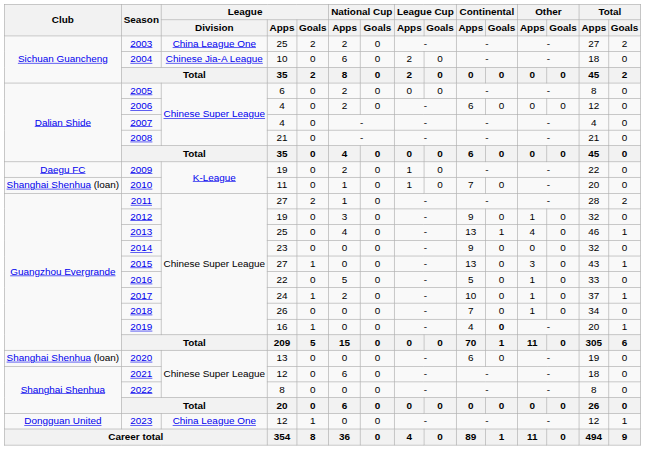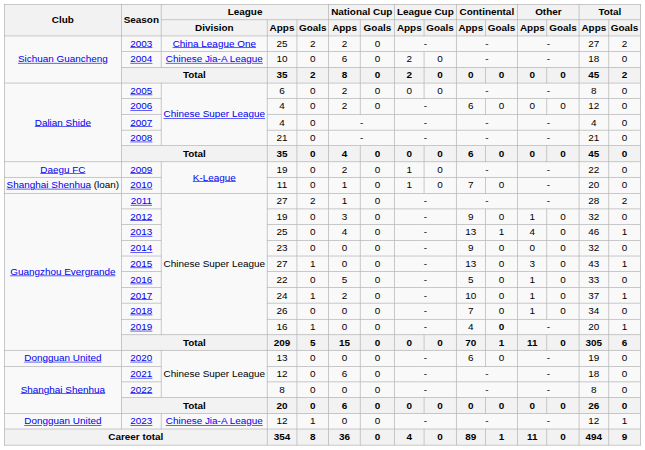 <table class="wikitable" style="text-align: center">
 <tr>
 <th rowspan="2">Club</th>
 <th rowspan="2">Season</th>
 <th colspan="3">League</th>
 <th colspan="2">National Cup</th>
 <th colspan="2">League Cup</th>
 <th colspan="2">Continental</th>
 <th colspan="2">Other</th>
 <th colspan="2">Total</th>
 </tr>
 <tr>
 <th>Division</th>
 <th>Apps</th>
 <th>Goals</th>
 <th>Apps</th>
 <th>Goals</th>
 <th>Apps</th>
 <th>Goals</th>
 <th>Apps</th>
 <th>Goals</th>
 <th>Apps</th>
 <th>Goals</th>
 <th>Apps</th>
 <th>Goals</th>
 </tr>
 <tr>
 <td rowspan="3"><a href='#'>Sichuan Guancheng</a></td>
 <td><a href='#'>2003</a></td>
 <td rowspan="1"><a href='#'>China League One</a></td>
 <td>25</td>
 <td>2</td>
 <td>2</td>
 <td>0</td>
 <td colspan="2">-</td>
 <td colspan="2">-</td>
 <td colspan="2">-</td>
 <td>27</td>
 <td>2</td>
 </tr>
 <tr>
 <td><a href='#'>2004</a></td>
 <td><a href='#'>Chinese Jia-A League</a></td>
 <td>10</td>
 <td>0</td>
 <td>6</td>
 <td>0</td>
 <td>2</td>
 <td>0</td>
 <td colspan="2">-</td>
 <td colspan="2">-</td>
 <td>18</td>
 <td>0</td>
 </tr>
 <tr>
 <th colspan="2"><strong>Total</strong></th>
 <th>35</th>
 <th>2</th>
 <th>8</th>
 <th>0</th>
 <th>2</th>
 <th>0</th>
 <th>0</th>
 <th>0</th>
 <th>0</th>
 <th>0</th>
 <th>45</th>
 <th>2</th>
 </tr>
 <tr>
 <td rowspan="5"><a href='#'>Dalian Shide</a></td>
 <td><a href='#'>2005</a></td>
 <td rowspan="4"><a href='#'>Chinese Super League</a></td>
 <td>6</td>
 <td>0</td>
 <td>2</td>
 <td>0</td>
 <td>0</td>
 <td>0</td>
 <td colspan="2">-</td>
 <td colspan="2">-</td>
 <td>8</td>
 <td>0</td>
 </tr>
 <tr>
 <td><a href='#'>2006</a></td>
 <td>4</td>
 <td>0</td>
 <td>2</td>
 <td>0</td>
 <td colspan="2">-</td>
 <td>6</td>
 <td>0</td>
 <td>0</td>
 <td>0</td>
 <td>12</td>
 <td>0</td>
 </tr>
 <tr>
 <td><a href='#'>2007</a></td>
 <td>4</td>
 <td>0</td>
 <td colspan="2">-</td>
 <td colspan="2">-</td>
 <td colspan="2">-</td>
 <td colspan="2">-</td>
 <td>4</td>
 <td>0</td>
 </tr>
 <tr>
 <td><a href='#'>2008</a></td>
 <td>21</td>
 <td>0</td>
 <td colspan="2">-</td>
 <td colspan="2">-</td>
 <td colspan="2">-</td>
 <td colspan="2">-</td>
 <td>21</td>
 <td>0</td>
 </tr>
 <tr>
 <th colspan="2"><strong>Total</strong></th>
 <th>35</th>
 <th>0</th>
 <th>4</th>
 <th>0</th>
 <th>0</th>
 <th>0</th>
 <th>6</th>
 <th>0</th>
 <th>0</th>
 <th>0</th>
 <th>45</th>
 <th>0</th>
 </tr>
 <tr>
 <td><a href='#'>Daegu FC</a></td>
 <td><a href='#'>2009</a></td>
 <td rowspan="2"><a href='#'>K-League</a></td>
 <td>19</td>
 <td>0</td>
 <td>2</td>
 <td>0</td>
 <td>1</td>
 <td>0</td>
 <td colspan="2">-</td>
 <td colspan="2">-</td>
 <td>22</td>
 <td>0</td>
 </tr>
 <tr>
 <td><a href='#'>Shanghai Shenhua</a> (loan)</td>
 <td><a href='#'>2010</a></td>
 <td>11</td>
 <td>0</td>
 <td>1</td>
 <td>0</td>
 <td>1</td>
 <td>0</td>
 <td>7</td>
 <td>0</td>
 <td colspan="2">-</td>
 <td>20</td>
 <td>0</td>
 </tr>
 <tr>
 <td rowspan="10"><a href='#'>Guangzhou Evergrande</a></td>
 <td><a href='#'>2011</a></td>
 <td rowspan="9">Chinese Super League</td>
 <td>27</td>
 <td>2</td>
 <td>1</td>
 <td>0</td>
 <td colspan="2">-</td>
 <td colspan="2">-</td>
 <td colspan="2">-</td>
 <td>28</td>
 <td>2</td>
 </tr>
 <tr>
 <td><a href='#'>2012</a></td>
 <td>19</td>
 <td>0</td>
 <td>3</td>
 <td>0</td>
 <td colspan="2">-</td>
 <td>9</td>
 <td>0</td>
 <td>1</td>
 <td>0</td>
 <td>32</td>
 <td>0</td>
 </tr>
 <tr>
 <td><a href='#'>2013</a></td>
 <td>25</td>
 <td>0</td>
 <td>4</td>
 <td>0</td>
 <td colspan="2">-</td>
 <td>13</td>
 <td>1</td>
 <td>4</td>
 <td>0</td>
 <td>46</td>
 <td>1</td>
 </tr>
 <tr>
 <td><a href='#'>2014</a></td>
 <td>23</td>
 <td>0</td>
 <td>0</td>
 <td>0</td>
 <td colspan="2">-</td>
 <td>9</td>
 <td>0</td>
 <td>0</td>
 <td>0</td>
 <td>32</td>
 <td>0</td>
 </tr>
 <tr>
 <td><a href='#'>2015</a></td>
 <td>27</td>
 <td>1</td>
 <td>0</td>
 <td>0</td>
 <td colspan="2">-</td>
 <td>13</td>
 <td>0</td>
 <td>3</td>
 <td>0</td>
 <td>43</td>
 <td>1</td>
 </tr>
 <tr>
 <td><a href='#'>2016</a></td>
 <td>22</td>
 <td>0</td>
 <td>5</td>
 <td>0</td>
 <td colspan="2">-</td>
 <td>5</td>
 <td>0</td>
 <td>1</td>
 <td>0</td>
 <td>33</td>
 <td>0</td>
 </tr>
 <tr>
 <td><a href='#'>2017</a></td>
 <td>24</td>
 <td>1</td>
 <td>2</td>
 <td>0</td>
 <td colspan="2">-</td>
 <td>10</td>
 <td>0</td>
 <td>1</td>
 <td>0</td>
 <td>37</td>
 <td>1</td>
 </tr>
 <tr>
 <td><a href='#'>2018</a></td>
 <td>26</td>
 <td>0</td>
 <td>0</td>
 <td>0</td>
 <td colspan="2">-</td>
 <td>7</td>
 <td>0</td>
 <td>1</td>
 <td>0</td>
 <td>34</td>
 <td>0</td>
 </tr>
 <tr>
 <td><a href='#'>2019</a></td>
 <td>16</td>
 <td>1</td>
 <td>0</td>
 <td>0</td>
 <td colspan="2">-</td>
 <td>4</td>
 <td><strong>0</strong></td>
 <td colspan="2">-</td>
 <td>20</td>
 <td>1</td>
 </tr>
 <tr>
 <th colspan="2"><strong>Total</strong></th>
 <th>209</th>
 <th>5</th>
 <th>15</th>
 <th>0</th>
 <th>0</th>
 <th>0</th>
 <th>70</th>
 <th>1</th>
 <th>11</th>
 <th>0</th>
 <th>305</th>
 <th>6</th>
 </tr>
 <tr>
-<td><a href='#'>Shanghai Shenhua</a> (loan)</td>
+<td rowspan="1"><a href='#'>Dongguan United</a></td>
 <td><a href='#'>2020</a></td>
 <td rowspan="3">Chinese Super League</td>
 <td>13</td>
 <td>0</td>
 <td>0</td>
 <td>0</td>
 <td colspan="2">-</td>
 <td>6</td>
 <td>0</td>
 <td colspan="2">-</td>
 <td>19</td>
 <td>0</td>
 </tr>
 <tr>
 <td rowspan="3"><a href='#'>Shanghai Shenhua</a></td>
 <td><a href='#'>2021</a></td>
 <td>12</td>
 <td>0</td>
 <td>6</td>
 <td>0</td>
 <td colspan="2">-</td>
 <td colspan="2">-</td>
 <td colspan="2">-</td>
 <td>18</td>
 <td>0</td>
 </tr>
 <tr>
 <td><a href='#'>2022</a></td>
 <td>8</td>
 <td>0</td>
 <td>0</td>
 <td>0</td>
 <td colspan="2">-</td>
 <td colspan="2">-</td>
 <td colspan="2">-</td>
 <td>8</td>
 <td>0</td>
 </tr>
 <tr>
 <th colspan="2"><strong>Total</strong></th>
 <th>20</th>
 <th>0</th>
 <th>6</th>
 <th>0</th>
 <th>0</th>
 <th>0</th>
 <th>0</th>
 <th>0</th>
 <th>0</th>
 <th>0</th>
 <th>26</th>
 <th>0</th>
 </tr>
 <tr>
 <td rowspan="1"><a href='#'>Dongguan United</a></td>
 <td><a href='#'>2023</a></td>
-<td rowspan="1"><a href='#'>China League One</a></td>
+<td><a href='#'>Chinese Jia-A League</a></td>
 <td>12</td>
 <td>1</td>
 <td>0</td>
 <td>0</td>
 <td colspan="2">-</td>
 <td colspan="2">-</td>
 <td colspan="2">-</td>
 <td>12</td>
 <td>1</td>
 </tr>
 <tr>
 <th colspan=3>Career total</th>
 <th>354</th>
 <th>8</th>
 <th>36</th>
 <th>0</th>
 <th>4</th>
 <th>0</th>
 <th>89</th>
 <th>1</th>
 <th>11</th>
 <th>0</th>
 <th>494</th>
 <th>9</th>
 </tr>
 </table>
